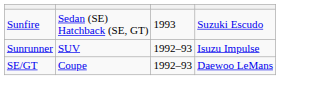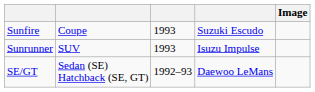 <table class="wikitable sortable">
 <tr>
 <th></th>
 <th></th>
 <th></th>
 <th></th>
+<th>Image</th>
 </tr>
 <tr>
 <td><a href='#'>Sunfire</a></td>
-<td><a href='#'>Sedan</a> (SE)<br><a href='#'>Hatchback</a> (SE, GT)</td>
+<td><a href='#'>Coupe</a></td>
 <td>1993</td>
 <td> <a href='#'>Suzuki Escudo</a></td>
+<td></td>
 </tr>
 <tr>
 <td><a href='#'>Sunrunner</a></td>
 <td><a href='#'>SUV</a></td>
-<td>1992–93</td>
+<td>1993</td>
 <td> <a href='#'>Isuzu Impulse</a></td>
+<td></td>
 </tr>
 <tr>
 <td><a href='#'>SE/GT</a></td>
-<td><a href='#'>Coupe</a></td>
+<td><a href='#'>Sedan</a> (SE)<br><a href='#'>Hatchback</a> (SE, GT)</td>
 <td>1992–93</td>
 <td> <a href='#'>Daewoo LeMans</a></td>
+<td></td>
 </tr>
 </table>
